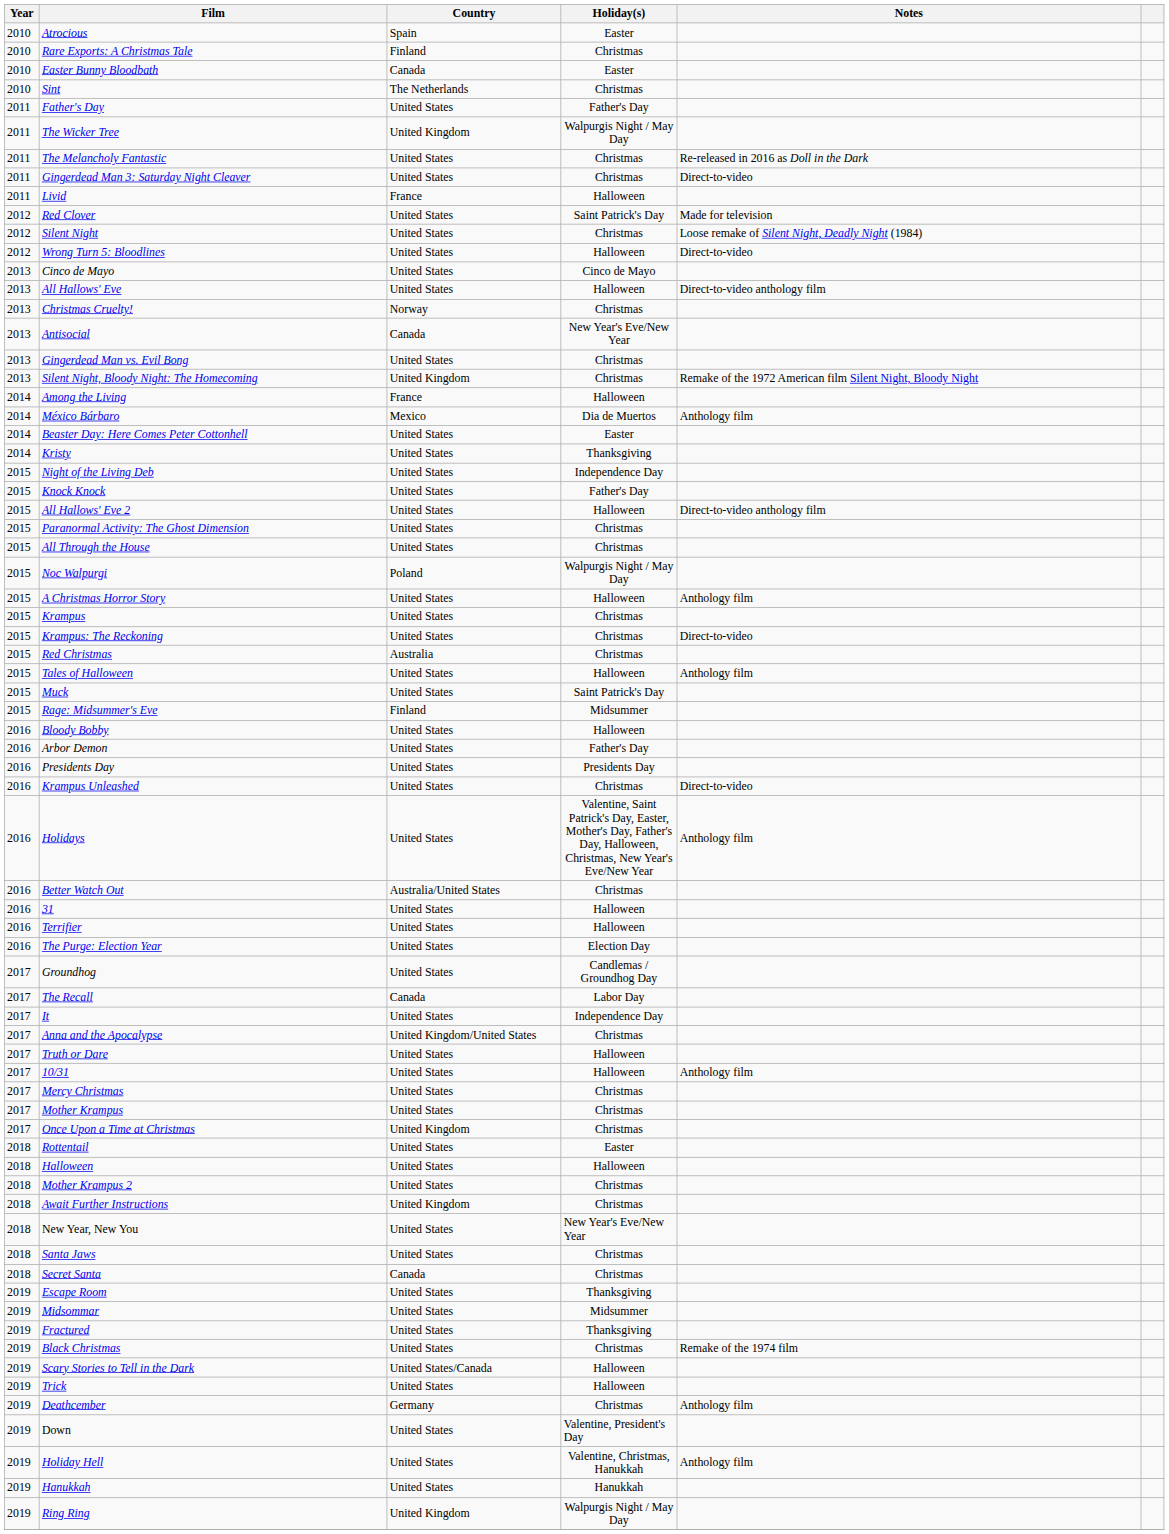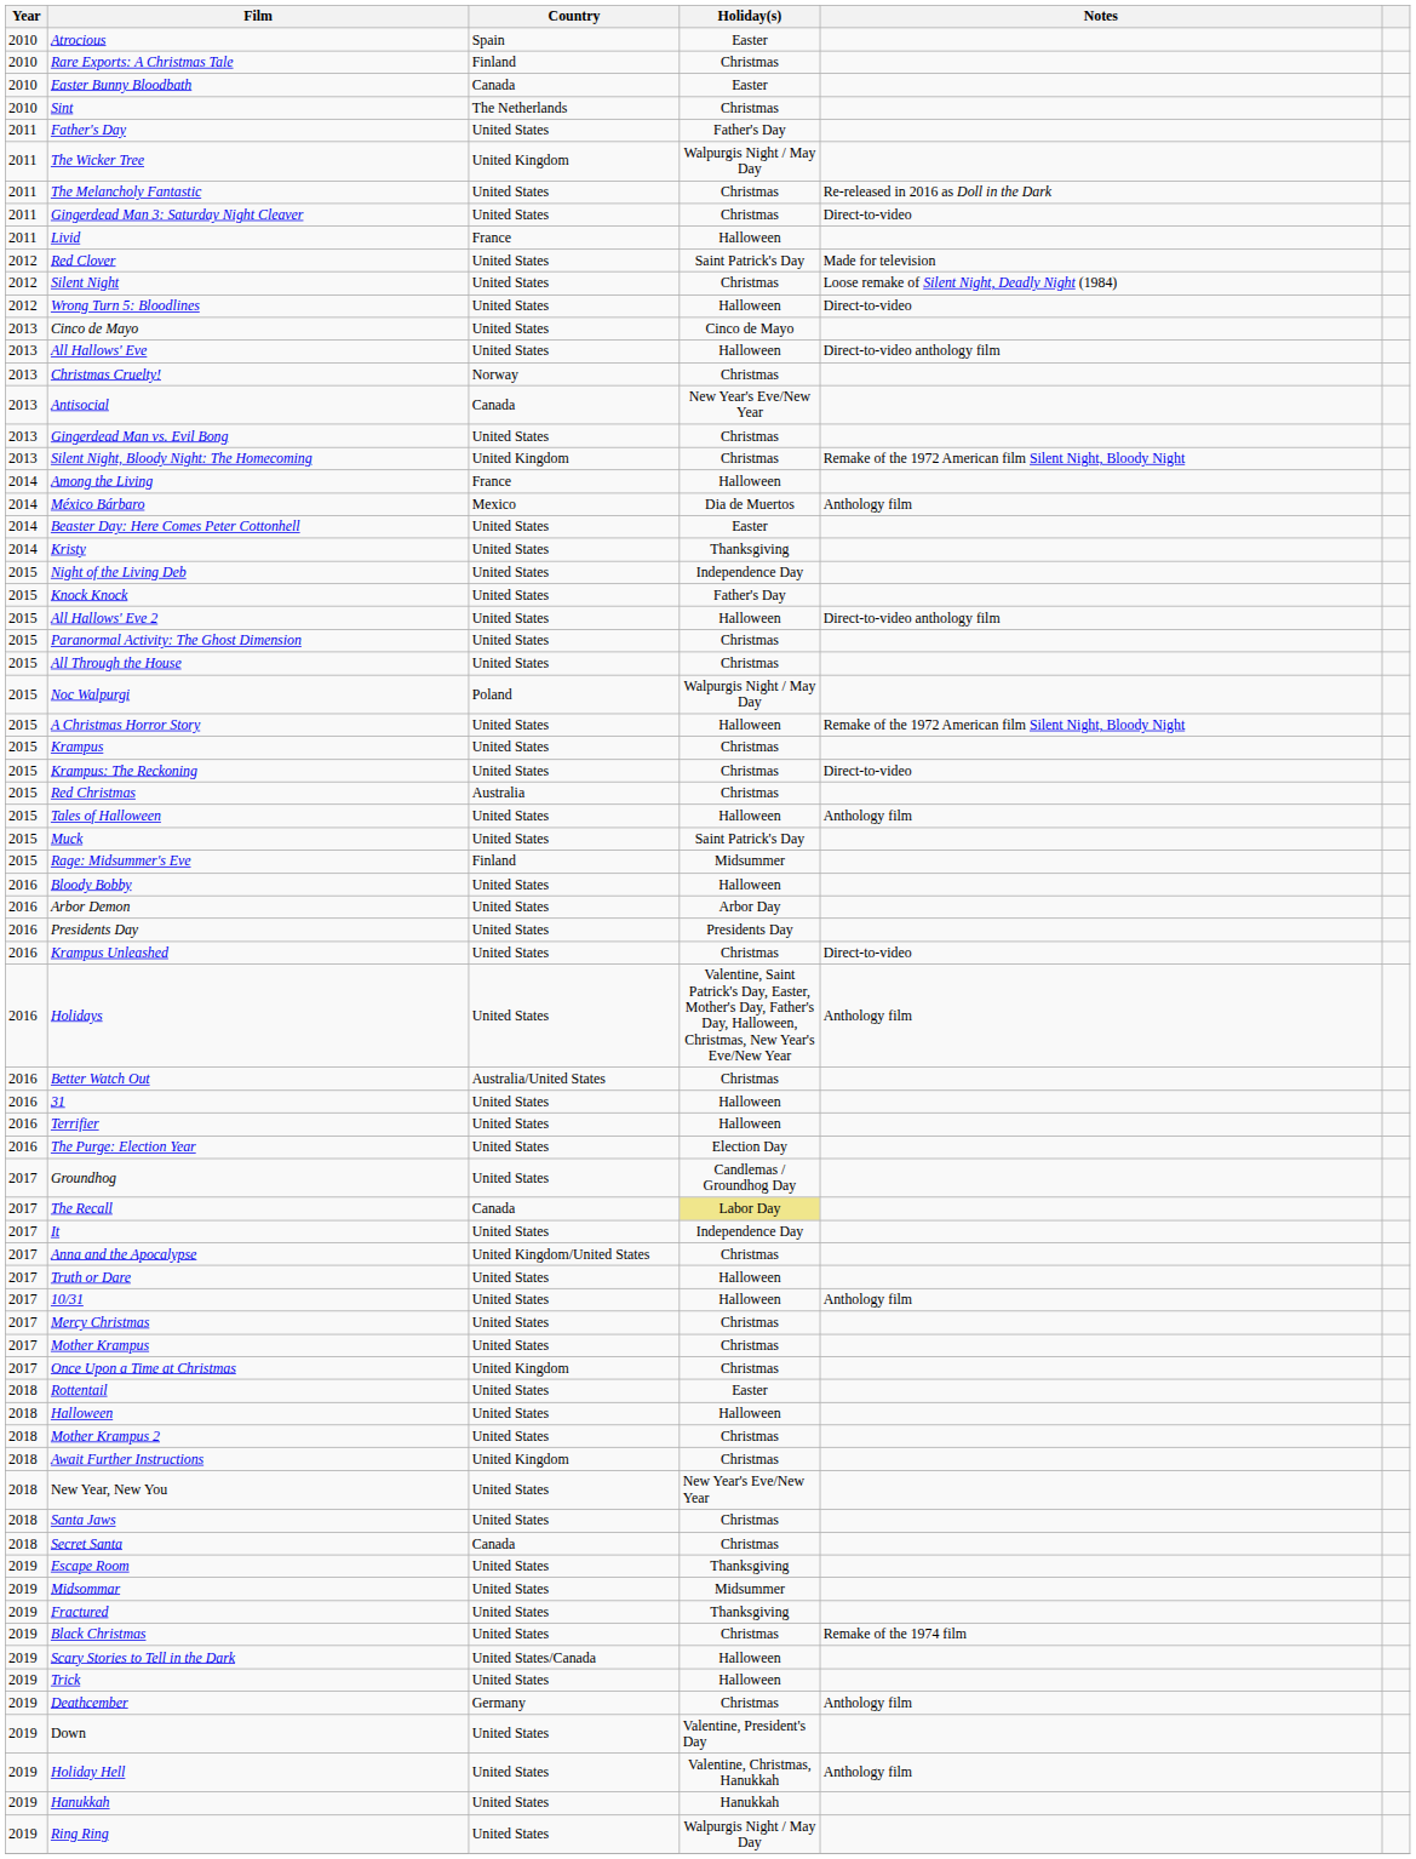 <table class="wikitable plainrowheaders sortable">
 <tr>
 <th style=width:3%>Year</th>
 <th style=width:30%>Film</th>
 <th style=width:15%>Country</th>
 <th style=width:10%>Holiday(s)</th>
 <th>Notes</th>
 <th style=width:2%></th>
 </tr>
 <tr>
 <td>2010</td>
 <td><em><a href='#'>Atrocious</a></em></td>
 <td>Spain</td>
 <td align=center>Easter</td>
 <td></td>
 <td align=center></td>
 </tr>
 <tr>
 <td>2010</td>
 <td><em><a href='#'>Rare Exports: A Christmas Tale</a></em></td>
 <td>Finland</td>
 <td align=center>Christmas</td>
 <td></td>
 <td align=center></td>
 </tr>
 <tr>
 <td>2010</td>
 <td><em><a href='#'>Easter Bunny Bloodbath</a></em></td>
 <td>Canada</td>
 <td align=center>Easter</td>
 <td></td>
 <td align=center></td>
 </tr>
 <tr>
 <td>2010</td>
 <td><em><a href='#'>Sint</a></em></td>
 <td>The Netherlands</td>
 <td align=center>Christmas</td>
 <td></td>
 <td align=center></td>
 </tr>
 <tr>
 <td>2011</td>
 <td><em><a href='#'>Father's Day</a></em></td>
 <td>United States</td>
 <td align=center>Father's Day</td>
 <td></td>
 <td align=center></td>
 </tr>
 <tr>
 <td>2011</td>
 <td><em><a href='#'>The Wicker Tree</a></em></td>
 <td>United Kingdom</td>
 <td align=center>Walpurgis Night / May Day</td>
 <td></td>
 <td align=center></td>
 </tr>
 <tr>
 <td>2011</td>
 <td><em><a href='#'>The Melancholy Fantastic</a></em></td>
 <td>United States</td>
 <td align=center>Christmas</td>
 <td>Re-released in 2016 as <em>Doll in the Dark</em></td>
 <td align=center></td>
 </tr>
 <tr>
 <td>2011</td>
 <td><em><a href='#'>Gingerdead Man 3: Saturday Night Cleaver</a></em></td>
 <td>United States</td>
 <td align=center>Christmas</td>
 <td>Direct-to-video</td>
 <td align=center></td>
 </tr>
 <tr>
 <td>2011</td>
 <td><em><a href='#'>Livid</a></em></td>
 <td>France</td>
 <td align=center>Halloween</td>
 <td></td>
 <td align=center></td>
 </tr>
 <tr>
 <td>2012</td>
 <td><em><a href='#'>Red Clover</a></em></td>
 <td>United States</td>
 <td align=center>Saint Patrick's Day</td>
 <td>Made for television</td>
 <td align=center></td>
 </tr>
 <tr>
 <td>2012</td>
 <td><em><a href='#'>Silent Night</a></em></td>
 <td>United States</td>
 <td align=center>Christmas</td>
 <td>Loose remake of <em><a href='#'>Silent Night, Deadly Night</a></em> (1984)</td>
 <td align=center></td>
 </tr>
 <tr>
 <td>2012</td>
 <td><em><a href='#'>Wrong Turn 5: Bloodlines</a></em></td>
 <td>United States</td>
 <td align=center>Halloween</td>
 <td>Direct-to-video</td>
 <td align=center></td>
 </tr>
 <tr>
 <td>2013</td>
 <td><em>Cinco de Mayo</em></td>
 <td>United States</td>
 <td align=center>Cinco de Mayo</td>
 <td></td>
 <td></td>
 </tr>
 <tr>
 <td>2013</td>
 <td><em><a href='#'>All Hallows' Eve</a></em></td>
 <td>United States</td>
 <td align=center>Halloween</td>
 <td>Direct-to-video anthology film</td>
 <td align=center></td>
 </tr>
 <tr>
 <td>2013</td>
 <td><em><a href='#'>Christmas Cruelty!</a></em></td>
 <td>Norway</td>
 <td align=center>Christmas</td>
 <td></td>
 <td align=center></td>
 </tr>
 <tr>
 <td>2013</td>
 <td><em><a href='#'>Antisocial</a></em></td>
 <td>Canada</td>
 <td align=center>New Year's Eve/New Year</td>
 <td></td>
 <td align=center></td>
 </tr>
 <tr>
 <td>2013</td>
 <td><em><a href='#'>Gingerdead Man vs. Evil Bong</a></em></td>
 <td>United States</td>
 <td align=center>Christmas</td>
 <td></td>
 <td align=center></td>
 </tr>
 <tr>
 <td>2013</td>
 <td><em><a href='#'>Silent Night, Bloody Night: The Homecoming</a></em></td>
 <td>United Kingdom</td>
 <td align=center>Christmas</td>
 <td>Remake of the 1972 American film <a href='#'>Silent Night, Bloody Night</a></td>
 <td align=center></td>
 </tr>
 <tr>
 <td>2014</td>
 <td><em><a href='#'>Among the Living</a></em></td>
 <td>France</td>
 <td align=center>Halloween</td>
 <td></td>
 <td align=center></td>
 </tr>
 <tr>
 <td>2014</td>
 <td><em><a href='#'>México Bárbaro</a></em></td>
 <td>Mexico</td>
 <td align=center>Dia de Muertos</td>
 <td>Anthology film</td>
 <td align=center></td>
 </tr>
 <tr>
 <td>2014</td>
 <td><em><a href='#'>Beaster Day: Here Comes Peter Cottonhell</a></em></td>
 <td>United States</td>
 <td align=center>Easter</td>
 <td></td>
 <td align=center></td>
 </tr>
 <tr>
 <td>2014</td>
 <td><em><a href='#'>Kristy</a></em></td>
 <td>United States</td>
 <td align=center>Thanksgiving</td>
 <td></td>
 <td align=center></td>
 </tr>
 <tr>
 <td>2015</td>
 <td><em><a href='#'>Night of the Living Deb</a></em></td>
 <td>United States</td>
 <td align=center>Independence Day</td>
 <td></td>
 <td align=center></td>
 </tr>
 <tr>
 <td>2015</td>
 <td><em><a href='#'>Knock Knock</a></em></td>
 <td>United States</td>
 <td align=center>Father's Day</td>
 <td></td>
 <td align=center></td>
 </tr>
 <tr>
 <td>2015</td>
 <td><em><a href='#'>All Hallows' Eve 2</a></em></td>
 <td>United States</td>
 <td align=center>Halloween</td>
 <td>Direct-to-video anthology film</td>
 <td align=center></td>
 </tr>
 <tr>
 <td>2015</td>
 <td><em><a href='#'>Paranormal Activity: The Ghost Dimension</a></em></td>
 <td>United States</td>
 <td align=center>Christmas</td>
 <td></td>
 <td align=center></td>
 </tr>
 <tr>
 <td>2015</td>
 <td><em><a href='#'>All Through the House</a></em></td>
 <td>United States</td>
 <td align=center>Christmas</td>
 <td></td>
 <td align=center></td>
 </tr>
 <tr>
 <td>2015</td>
 <td><em><a href='#'>Noc Walpurgi</a></em></td>
 <td>Poland</td>
 <td align=center>Walpurgis Night / May Day</td>
 <td></td>
 <td align=center></td>
 </tr>
 <tr>
 <td>2015</td>
 <td><em><a href='#'>A Christmas Horror Story</a></em></td>
 <td>United States</td>
 <td align=center>Halloween</td>
-<td>Anthology film</td>
+<td>Remake of the 1972 American film <a href='#'>Silent Night, Bloody Night</a></td>
 <td align=center></td>
 </tr>
 <tr>
 <td>2015</td>
 <td><em><a href='#'>Krampus</a></em></td>
 <td>United States</td>
 <td align=center>Christmas</td>
 <td></td>
 <td align=center></td>
 </tr>
 <tr>
 <td>2015</td>
 <td><em><a href='#'>Krampus: The Reckoning</a></em></td>
 <td>United States</td>
 <td align=center>Christmas</td>
 <td>Direct-to-video</td>
 <td align=center></td>
 </tr>
 <tr>
 <td>2015</td>
 <td><em><a href='#'>Red Christmas</a></em></td>
 <td>Australia</td>
 <td align=center>Christmas</td>
 <td></td>
 <td align=center></td>
 </tr>
 <tr>
 <td>2015</td>
 <td><em><a href='#'>Tales of Halloween</a></em></td>
 <td>United States</td>
 <td align=center>Halloween</td>
 <td>Anthology film</td>
 <td align=center></td>
 </tr>
 <tr>
 <td>2015</td>
 <td><em><a href='#'>Muck</a></em></td>
 <td>United States</td>
 <td align=center>Saint Patrick's Day</td>
 <td></td>
 <td align=center></td>
 </tr>
 <tr>
 <td>2015</td>
 <td><em><a href='#'>Rage: Midsummer's Eve</a></em></td>
 <td>Finland</td>
 <td align=center>Midsummer</td>
 <td></td>
 <td align=center></td>
 </tr>
 <tr>
 <td>2016</td>
 <td><em><a href='#'>Bloody Bobby</a></em></td>
 <td>United States</td>
 <td align=center>Halloween</td>
 <td></td>
 <td align=center></td>
 </tr>
 <tr>
 <td>2016</td>
 <td><em>Arbor Demon</em></td>
 <td>United States</td>
-<td align=center>Father's Day</td>
+<td align=center>Arbor Day</td>
 <td></td>
 <td align=center></td>
 </tr>
 <tr>
 <td>2016</td>
 <td><em>Presidents Day</em></td>
 <td>United States</td>
 <td align=center>Presidents Day</td>
 <td></td>
 <td align=center></td>
 </tr>
 <tr>
 <td>2016</td>
 <td><em><a href='#'>Krampus Unleashed</a></em></td>
 <td>United States</td>
 <td align=center>Christmas</td>
 <td>Direct-to-video</td>
 <td align=center></td>
 </tr>
 <tr>
 <td>2016</td>
 <td><em><a href='#'>Holidays</a></em></td>
 <td>United States</td>
 <td align=center>Valentine, Saint Patrick's Day, Easter, Mother's Day, Father's Day, Halloween, Christmas, New Year's Eve/New Year</td>
 <td>Anthology film</td>
 <td align=center></td>
 </tr>
 <tr>
 <td>2016</td>
 <td><em><a href='#'>Better Watch Out</a></em></td>
 <td>Australia/United States</td>
 <td align=center>Christmas</td>
 <td></td>
 <td align=center></td>
 </tr>
 <tr>
 <td>2016</td>
 <td><em><a href='#'>31</a></em></td>
 <td>United States</td>
 <td align=center>Halloween</td>
 <td></td>
 <td></td>
 </tr>
 <tr>
 <td>2016</td>
 <td><em><a href='#'>Terrifier</a></em></td>
 <td>United States</td>
 <td align=center>Halloween</td>
 <td></td>
 <td align=center></td>
 </tr>
 <tr>
 <td>2016</td>
 <td><em><a href='#'>The Purge: Election Year</a></em></td>
 <td>United States</td>
 <td align=center>Election Day</td>
 <td></td>
 <td></td>
 </tr>
 <tr>
 <td>2017</td>
 <td><em>Groundhog</em></td>
 <td>United States</td>
 <td align=center>Candlemas / Groundhog Day</td>
 <td></td>
 <td align=center></td>
 </tr>
 <tr>
 <td>2017</td>
 <td><em><a href='#'>The Recall</a></em></td>
 <td>Canada</td>
-<td align=center>Labor Day</td>
+<td align=center style="background: khaki;">Labor Day</td>
 <td></td>
 <td align=center></td>
 </tr>
 <tr>
 <td>2017</td>
 <td><em><a href='#'>It</a></em></td>
 <td>United States</td>
 <td align=center>Independence Day</td>
 <td></td>
 <td align=center></td>
 </tr>
 <tr>
 <td>2017</td>
 <td><em><a href='#'>Anna and the Apocalypse</a></em></td>
 <td>United Kingdom/United States</td>
 <td align=center>Christmas</td>
 <td></td>
 <td align=center></td>
 </tr>
 <tr>
 <td>2017</td>
 <td><em><a href='#'>Truth or Dare</a></em></td>
 <td>United States</td>
 <td align=center>Halloween</td>
 <td></td>
 <td align=center></td>
 </tr>
 <tr>
 <td>2017</td>
 <td><em><a href='#'>10/31</a></em></td>
 <td>United States</td>
 <td align=center>Halloween</td>
 <td>Anthology film</td>
 <td align=center></td>
 </tr>
 <tr>
 <td>2017</td>
 <td><em><a href='#'>Mercy Christmas</a></em></td>
 <td>United States</td>
 <td align=center>Christmas</td>
 <td></td>
 <td align=center></td>
 </tr>
 <tr>
 <td>2017</td>
 <td><em><a href='#'>Mother Krampus</a></em></td>
 <td>United States</td>
 <td align=center>Christmas</td>
 <td></td>
 <td align=center></td>
 </tr>
 <tr>
 <td>2017</td>
 <td><em><a href='#'>Once Upon a Time at Christmas</a></em></td>
 <td>United Kingdom</td>
 <td align=center>Christmas</td>
 <td></td>
 <td align=center></td>
 </tr>
 <tr>
 <td>2018</td>
 <td><em><a href='#'>Rottentail</a></em></td>
 <td>United States</td>
 <td align=center>Easter</td>
 <td></td>
 <td align=center></td>
 </tr>
 <tr>
 <td>2018</td>
 <td><em><a href='#'>Halloween</a></em></td>
 <td>United States</td>
 <td align=center>Halloween</td>
 <td></td>
 <td align=center></td>
 </tr>
 <tr>
 <td>2018</td>
 <td><em><a href='#'>Mother Krampus 2</a></em></td>
 <td>United States</td>
 <td align=center>Christmas</td>
 <td></td>
 <td align=center></td>
 </tr>
 <tr>
 <td>2018</td>
 <td><em><a href='#'>Await Further Instructions</a></em></td>
 <td>United Kingdom</td>
 <td align=center>Christmas</td>
 <td></td>
 <td align=center></td>
 </tr>
 <tr>
 <td>2018</td>
 <td>New Year, New You</td>
 <td>United States</td>
 <td>New Year's Eve/New Year</td>
 <td></td>
 <td></td>
 </tr>
 <tr>
 <td>2018</td>
 <td><em><a href='#'>Santa Jaws</a></em></td>
 <td>United States</td>
 <td align=center>Christmas</td>
 <td></td>
 <td align=center></td>
 </tr>
 <tr>
 <td>2018</td>
 <td><em><a href='#'>Secret Santa</a></em></td>
 <td>Canada</td>
 <td align=center>Christmas</td>
 <td></td>
 <td align=center></td>
 </tr>
 <tr>
 <td>2019</td>
 <td><em><a href='#'>Escape Room</a></em></td>
 <td>United States</td>
 <td align=center>Thanksgiving</td>
 <td></td>
 <td align=center></td>
 </tr>
 <tr>
 <td>2019</td>
 <td><em><a href='#'>Midsommar</a></em></td>
 <td>United States</td>
 <td align=center>Midsummer</td>
 <td></td>
 <td align=center></td>
 </tr>
 <tr>
 <td>2019</td>
 <td><em><a href='#'>Fractured</a></em></td>
 <td>United States</td>
 <td align=center>Thanksgiving</td>
 <td></td>
 <td align=center></td>
 </tr>
 <tr>
 <td>2019</td>
 <td><em><a href='#'>Black Christmas</a></em></td>
 <td>United States</td>
 <td align=center>Christmas</td>
 <td>Remake of the 1974 film</td>
 <td align=center></td>
 </tr>
 <tr>
 <td>2019</td>
 <td><em><a href='#'>Scary Stories to Tell in the Dark</a></em></td>
 <td>United States/Canada</td>
 <td align=center>Halloween</td>
 <td></td>
 <td align=center></td>
 </tr>
 <tr>
 <td>2019</td>
 <td><em><a href='#'>Trick</a></em></td>
 <td>United States</td>
 <td align=center>Halloween</td>
 <td></td>
 <td align=center></td>
 </tr>
 <tr>
 <td>2019</td>
 <td><em><a href='#'>Deathcember</a></em></td>
 <td>Germany</td>
 <td align=center>Christmas</td>
 <td>Anthology film</td>
 <td align=center></td>
 </tr>
 <tr>
 <td>2019</td>
 <td>Down</td>
 <td>United States</td>
 <td>Valentine, President's Day</td>
 <td></td>
 <td></td>
 </tr>
 <tr>
 <td>2019</td>
 <td><em><a href='#'>Holiday Hell</a></em></td>
 <td>United States</td>
 <td align=center>Valentine, Christmas, Hanukkah</td>
 <td>Anthology film</td>
 <td align=center></td>
 </tr>
 <tr>
 <td>2019</td>
 <td><em><a href='#'>Hanukkah</a></em></td>
 <td>United States</td>
 <td align=center>Hanukkah</td>
 <td></td>
 <td align=center></td>
 </tr>
 <tr>
 <td>2019</td>
 <td><em><a href='#'>Ring Ring</a></em></td>
-<td>United Kingdom</td>
+<td>United States</td>
 <td align=center>Walpurgis Night / May Day</td>
 <td></td>
 <td></td>
 </tr>
 <tr>
 </tr>
 </table>
